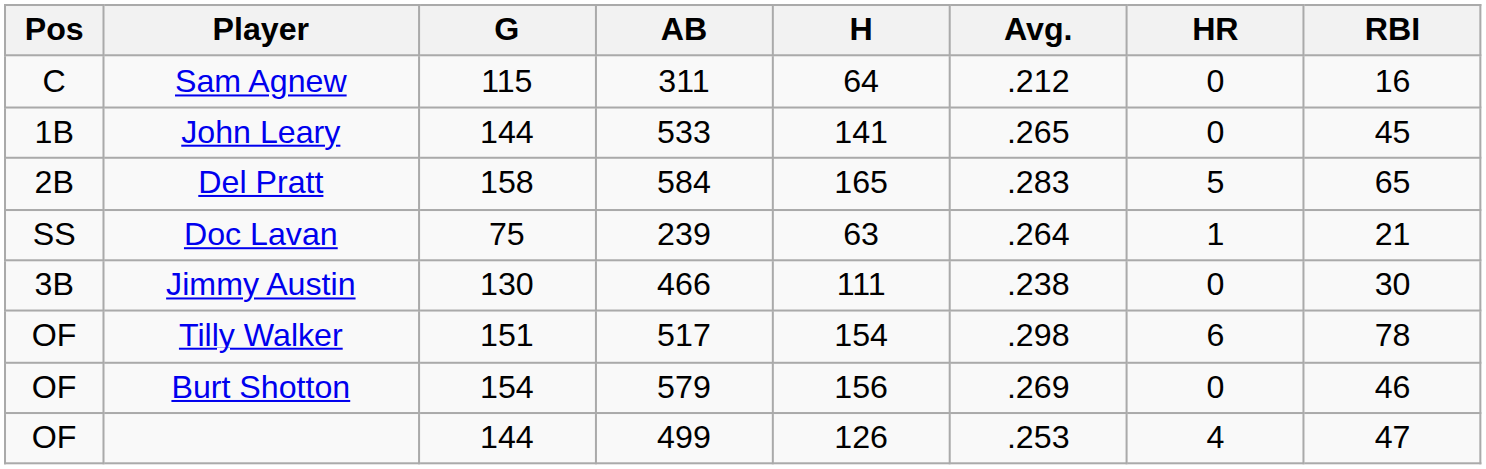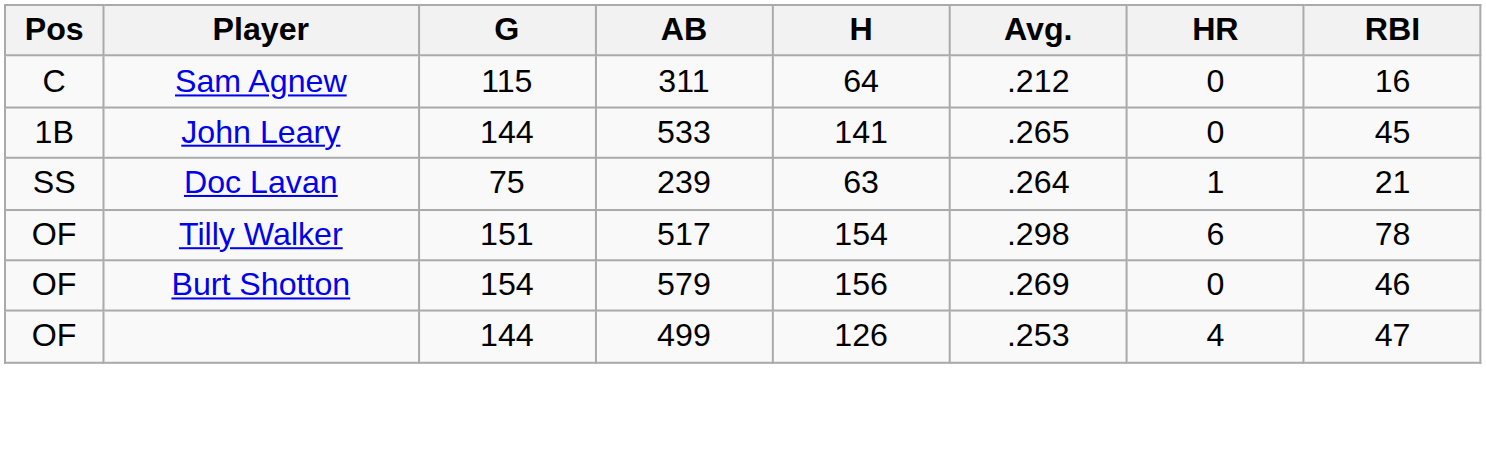 <table class="wikitable sortable">
 <tr>
 <th bgcolor="#DDDDFF" width="5%">Pos</th>
 <th bgcolor="#DDDDFF" width="16%">Player</th>
 <th bgcolor="#DDDDFF" width="9%">G</th>
 <th bgcolor="#DDDDFF" width="9%">AB</th>
 <th bgcolor="#DDDDFF" width="9%">H</th>
 <th bgcolor="#DDDDFF" width="9%">Avg.</th>
 <th bgcolor="#DDDDFF" width="9%">HR</th>
 <th bgcolor="#DDDDFF" width="9%">RBI</th>
 </tr>
 <tr align="center">
 <td>C</td>
 <td><a href='#'>Sam Agnew</a></td>
 <td>115</td>
 <td>311</td>
 <td>64</td>
 <td>.212</td>
 <td>0</td>
 <td>16</td>
 </tr>
 <tr align=center>
 <td>1B</td>
 <td><a href='#'>John Leary</a></td>
 <td>144</td>
 <td>533</td>
 <td>141</td>
 <td>.265</td>
 <td>0</td>
 <td>45</td>
 </tr>
 <tr align=center>
-<td>2B</td>
-<td><a href='#'>Del Pratt</a></td>
-<td>158</td>
-<td>584</td>
-<td>165</td>
-<td>.283</td>
-<td>5</td>
-<td>65</td>
-</tr>
-<tr align=center>
 <td>SS</td>
 <td><a href='#'>Doc Lavan</a></td>
 <td>75</td>
 <td>239</td>
 <td>63</td>
 <td>.264</td>
 <td>1</td>
 <td>21</td>
-</tr>
-<tr align=center>
-<td>3B</td>
-<td><a href='#'>Jimmy Austin</a></td>
-<td>130</td>
-<td>466</td>
-<td>111</td>
-<td>.238</td>
-<td>0</td>
-<td>30</td>
 </tr>
 <tr align=center>
 <td>OF</td>
 <td><a href='#'>Tilly Walker</a></td>
 <td>151</td>
 <td>517</td>
 <td>154</td>
 <td>.298</td>
 <td>6</td>
 <td>78</td>
 </tr>
 <tr align=center>
 <td>OF</td>
 <td><a href='#'>Burt Shotton</a></td>
 <td>154</td>
 <td>579</td>
 <td>156</td>
 <td>.269</td>
 <td>0</td>
 <td>46</td>
 </tr>
 <tr align=center>
 <td>OF</td>
 <td></td>
 <td>144</td>
 <td>499</td>
 <td>126</td>
 <td>.253</td>
 <td>4</td>
 <td>47</td>
 </tr>
 </table>
